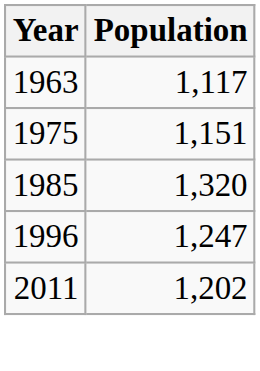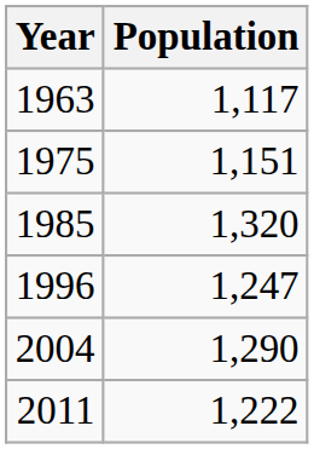 <table class="wikitable" style="line-height:1.1em;">
 <tr>
 <th>Year</th>
 <th>Population</th>
 </tr>
 <tr align="right">
 <td>1963</td>
 <td>1,117</td>
 </tr>
 <tr align="right">
 <td>1975</td>
 <td>1,151</td>
 </tr>
 <tr align="right">
 <td>1985</td>
 <td>1,320</td>
 </tr>
 <tr align="right">
 <td>1996</td>
 <td>1,247</td>
 </tr>
 <tr align="right">
+<td>2004</td>
+<td>1,290</td>
+</tr>
+<tr align="right">
 <td>2011</td>
-<td>1,202</td>
+<td>1,222</td>
 </tr>
 </table>
